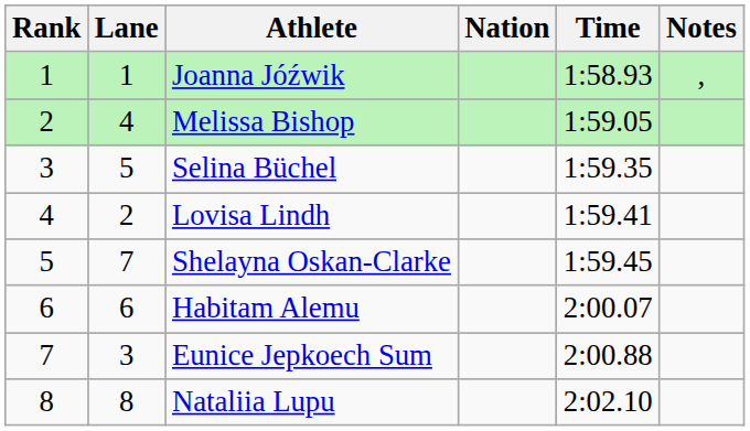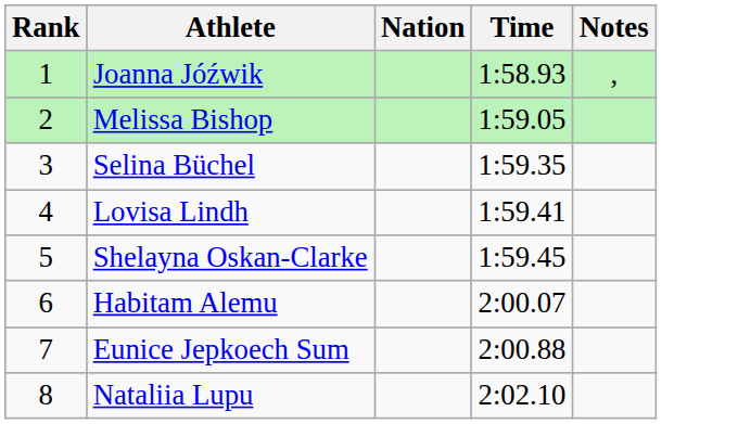 <table class="wikitable sortable" style="text-align:center">
 <tr>
 <th>Rank</th>
-<th>Lane</th>
 <th>Athlete</th>
 <th>Nation</th>
 <th>Time</th>
 <th>Notes</th>
 </tr>
 <tr bgcolor=#bbf3bb>
-<td>1</td>
 <td>1</td>
 <td align=left><a href='#'>Joanna Jóźwik</a></td>
 <td align=left></td>
 <td>1:58.93</td>
 <td>, </td>
 </tr>
 <tr bgcolor=#bbf3bb>
 <td>2</td>
-<td>4</td>
 <td align=left><a href='#'>Melissa Bishop</a></td>
 <td align=left></td>
 <td>1:59.05</td>
 <td></td>
 </tr>
 <tr>
 <td>3</td>
-<td>5</td>
 <td align=left><a href='#'>Selina Büchel</a></td>
 <td align=left></td>
 <td>1:59.35</td>
 <td></td>
 </tr>
 <tr>
 <td>4</td>
-<td>2</td>
 <td align=left><a href='#'>Lovisa Lindh</a></td>
 <td align=left></td>
 <td>1:59.41</td>
 <td></td>
 </tr>
 <tr>
 <td>5</td>
-<td>7</td>
 <td align=left><a href='#'>Shelayna Oskan-Clarke</a></td>
 <td align=left></td>
 <td>1:59.45</td>
 <td></td>
 </tr>
 <tr>
-<td>6</td>
 <td>6</td>
 <td align=left><a href='#'>Habitam Alemu</a></td>
 <td align=left></td>
 <td>2:00.07</td>
 <td></td>
 </tr>
 <tr>
 <td>7</td>
-<td>3</td>
 <td align=left><a href='#'>Eunice Jepkoech Sum</a></td>
 <td align=left></td>
 <td>2:00.88</td>
 <td></td>
 </tr>
 <tr>
 <td>8</td>
-<td>8</td>
 <td align=left><a href='#'>Nataliia Lupu</a></td>
 <td align=left></td>
 <td>2:02.10</td>
 <td></td>
 </tr>
 </table>
